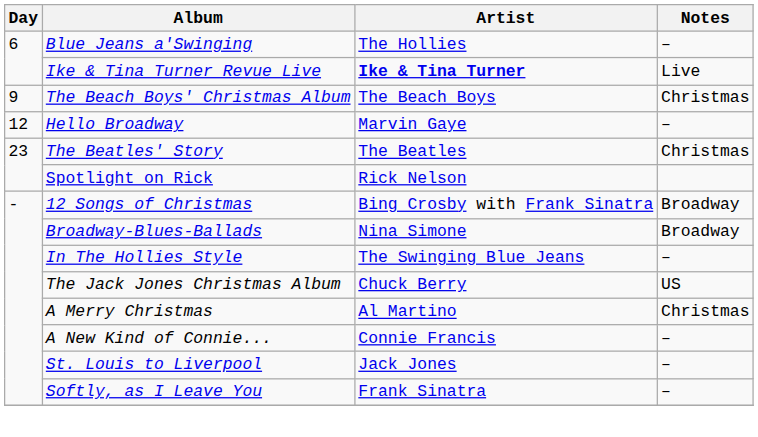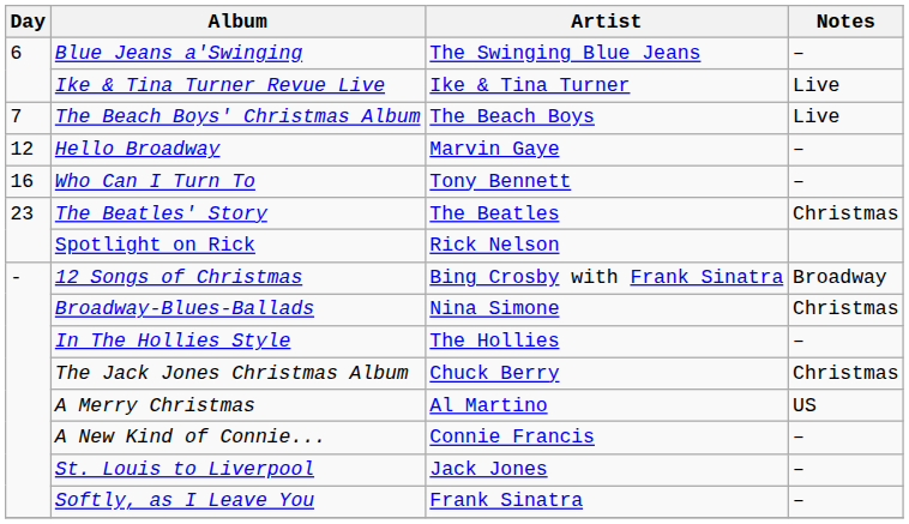 <table class="wikitable">
 <tr>
 <th>Day</th>
 <th>Album</th>
 <th>Artist</th>
 <th>Notes</th>
 </tr>
 <tr>
 <td rowspan="2" style="vertical-align:top;">6</td>
 <td><em><a href='#'>Blue Jeans a'Swinging</a></em></td>
-<td><a href='#'>The Hollies</a></td>
+<td><a href='#'>The Swinging Blue Jeans</a></td>
 <td>–</td>
 </tr>
 <tr>
 <td><em><a href='#'>Ike & Tina Turner Revue Live</a></em></td>
-<td><strong><a href='#'>Ike & Tina Turner</a></strong></td>
+<td><a href='#'>Ike & Tina Turner</a></td>
 <td>Live</td>
 </tr>
 <tr>
-<td style="vertical-align:top;">9</td>
+<td style="vertical-align:top;">7</td>
 <td><em><a href='#'>The Beach Boys' Christmas Album</a></em></td>
 <td><a href='#'>The Beach Boys</a></td>
-<td>Christmas</td>
+<td>Live</td>
 </tr>
 <tr>
 <td style="vertical-align:top;">12</td>
 <td><em><a href='#'>Hello Broadway</a></em></td>
 <td><a href='#'>Marvin Gaye</a></td>
+<td>–</td>
+</tr>
+<tr>
+<td style="vertical-align:top;">16</td>
+<td><em><a href='#'>Who Can I Turn To</a></em></td>
+<td><a href='#'>Tony Bennett</a></td>
 <td>–</td>
 </tr>
 <tr>
 <td rowspan="2" style="vertical-align:top;">23</td>
 <td><em><a href='#'>The Beatles' Story</a></em></td>
 <td><a href='#'>The Beatles</a></td>
 <td>Christmas</td>
 </tr>
 <tr>
 <td><a href='#'>Spotlight on Rick</a></td>
 <td><a href='#'>Rick Nelson</a></td>
 <td></td>
 </tr>
 <tr>
 <td rowspan="8" style="vertical-align:top;">-</td>
 <td><em><a href='#'>12 Songs of Christmas</a></em></td>
 <td><a href='#'>Bing Crosby</a> with <a href='#'>Frank Sinatra</a></td>
 <td>Broadway</td>
 </tr>
 <tr>
 <td><em><a href='#'>Broadway-Blues-Ballads</a></em></td>
 <td><a href='#'>Nina Simone</a></td>
-<td>Broadway</td>
+<td>Christmas</td>
 </tr>
 <tr>
 <td><em><a href='#'>In The Hollies Style</a></em></td>
-<td><a href='#'>The Swinging Blue Jeans</a></td>
+<td><a href='#'>The Hollies</a></td>
 <td>–</td>
 </tr>
 <tr>
 <td><em>The Jack Jones Christmas Album</em></td>
 <td><a href='#'>Chuck Berry</a></td>
-<td>US</td>
+<td>Christmas</td>
 </tr>
 <tr>
 <td><em>A Merry Christmas</em></td>
 <td><a href='#'>Al Martino</a></td>
-<td>Christmas</td>
+<td>US</td>
 </tr>
 <tr>
 <td><em>A New Kind of Connie...</em></td>
 <td><a href='#'>Connie Francis</a></td>
 <td>–</td>
 </tr>
 <tr>
 <td><em><a href='#'>St. Louis to Liverpool</a></em></td>
 <td><a href='#'>Jack Jones</a></td>
 <td>–</td>
 </tr>
 <tr>
 <td><em><a href='#'>Softly, as I Leave You</a></em></td>
 <td><a href='#'>Frank Sinatra</a></td>
 <td>–</td>
 </tr>
 <tr>
 </tr>
 </table>
